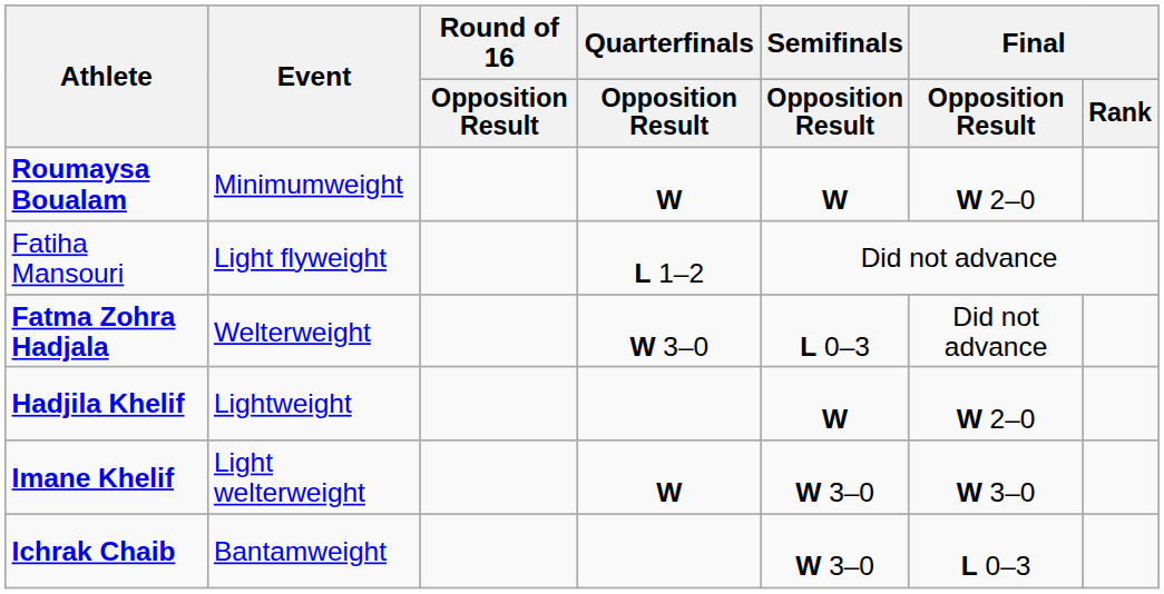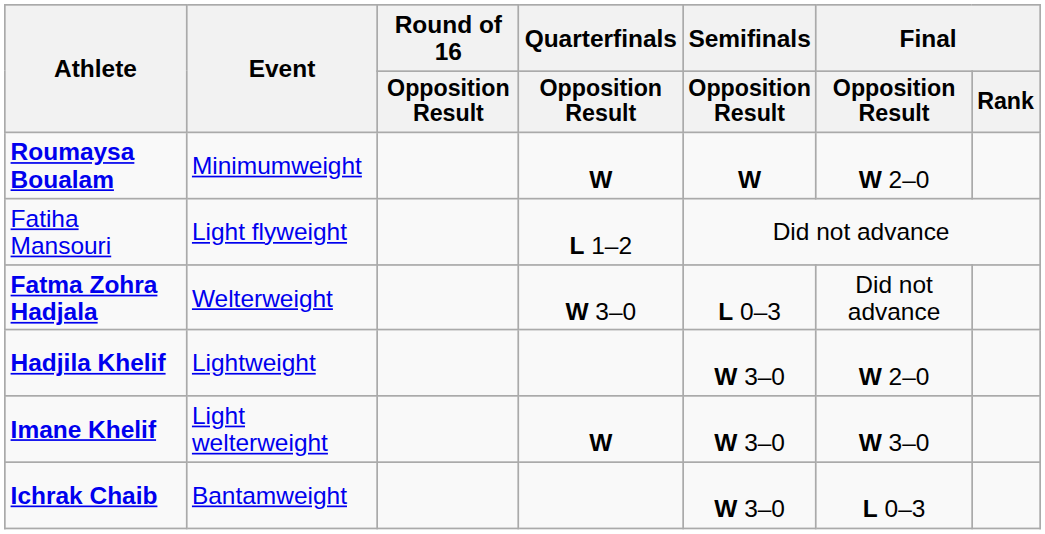 <table class="wikitable" style="font-size:90%">
 <tr>
 <th rowspan="2">Athlete</th>
 <th rowspan="2">Event</th>
 <th>Round of 16</th>
 <th>Quarterfinals</th>
 <th>Semifinals</th>
 <th colspan=2>Final</th>
 </tr>
 <tr style="font-size:95%">
 <th>Opposition<br>Result</th>
 <th>Opposition<br>Result</th>
 <th>Opposition<br>Result</th>
 <th>Opposition<br>Result</th>
 <th>Rank</th>
 </tr>
 <tr align=center>
 <td align=left><strong><a href='#'>Roumaysa Boualam</a></strong></td>
 <td align=left><a href='#'>Minimumweight</a></td>
 <td></td>
 <td><br><strong>W</strong> </td>
 <td><br><strong>W</strong> </td>
 <td><br><strong>W</strong> 2–0</td>
 <td></td>
 </tr>
 <tr align=center>
 <td align=left><a href='#'>Fatiha Mansouri</a></td>
 <td align=left><a href='#'>Light flyweight</a></td>
 <td></td>
 <td><br><strong>L</strong> 1–2</td>
 <td colspan="3">Did not advance</td>
 </tr>
 <tr align=center>
 <td align=left><strong><a href='#'>Fatma Zohra Hadjala</a></strong></td>
 <td align=left><a href='#'>Welterweight</a></td>
 <td></td>
 <td><br><strong>W</strong> 3–0</td>
 <td><br><strong>L</strong> 0–3</td>
 <td>Did not advance</td>
 <td></td>
 </tr>
 <tr align=center>
 <td align=left><strong><a href='#'>Hadjila Khelif</a></strong></td>
 <td align=left><a href='#'>Lightweight</a></td>
 <td></td>
 <td></td>
-<td><br><strong>W</strong> </td>
+<td><br><strong>W</strong> 3–0</td>
 <td><br><strong>W</strong> 2–0</td>
 <td></td>
 </tr>
 <tr align=center>
 <td align=left><strong><a href='#'>Imane Khelif</a></strong></td>
 <td align=left><a href='#'>Light welterweight</a></td>
 <td></td>
 <td><br><strong>W</strong> </td>
 <td><br><strong>W</strong> 3–0</td>
 <td><br><strong>W</strong> 3–0</td>
 <td></td>
 </tr>
 <tr align=center>
 <td align=left><strong><a href='#'>Ichrak Chaib</a></strong></td>
 <td align=left><a href='#'>Bantamweight</a></td>
 <td></td>
 <td></td>
 <td><br><strong>W</strong> 3–0</td>
 <td><br><strong>L</strong> 0–3</td>
 <td></td>
 </tr>
 </table>
